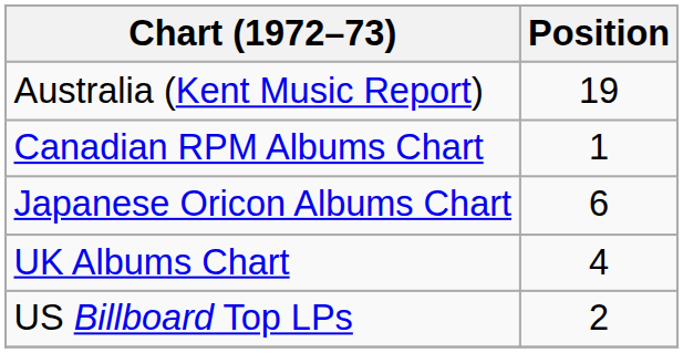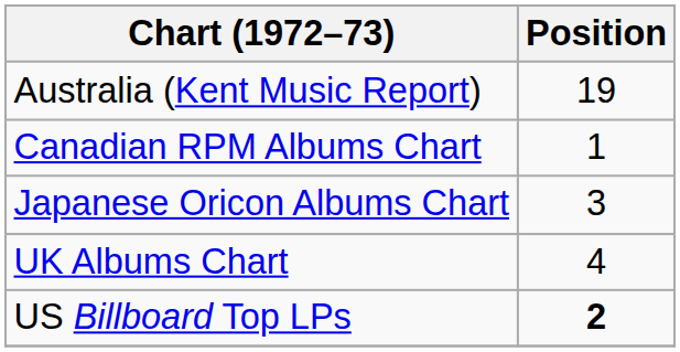 <table class="wikitable sortable" style="text-align:center;">
 <tr>
 <th>Chart (1972–73)</th>
 <th>Position</th>
 </tr>
 <tr>
 <td align="left">Australia (<a href='#'>Kent Music Report</a>)</td>
 <td style="text-align:center;">19</td>
 </tr>
 <tr>
 <td align="left"><a href='#'>Canadian RPM Albums Chart</a></td>
 <td>1</td>
 </tr>
 <tr>
 <td align="left"><a href='#'>Japanese Oricon Albums Chart</a></td>
-<td>6</td>
+<td>3</td>
 </tr>
 <tr>
 <td align="left"><a href='#'>UK Albums Chart</a></td>
 <td>4</td>
 </tr>
 <tr>
 <td align="left">US <a href='#'><em>Billboard</em> Top LPs</a></td>
-<td>2</td>
+<td><strong>2</strong></td>
 </tr>
 <tr>
 </tr>
 </table>
